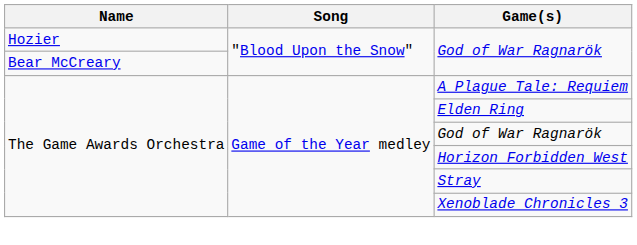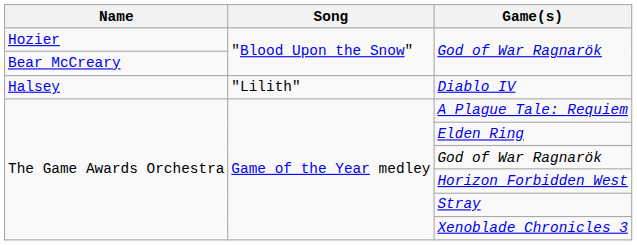 <table class="wikitable sortable">
 <tr>
 <th>Name</th>
 <th>Song</th>
 <th>Game(s)</th>
 </tr>
 <tr>
 <td><a href='#'>Hozier</a></td>
 <td rowspan="2">"<a href='#'>Blood Upon the Snow</a>"</td>
 <td rowspan="2"><em><a href='#'>God of War Ragnarök</a></em></td>
 </tr>
 <tr>
 <td><a href='#'>Bear McCreary</a></td>
+</tr>
+<tr>
+<td><a href='#'>Halsey</a></td>
+<td>"Lilith"</td>
+<td><em><a href='#'>Diablo IV</a></em></td>
 </tr>
 <tr>
 <td rowspan="6">The Game Awards Orchestra</td>
 <td rowspan="6"><a href='#'>Game of the Year</a> medley</td>
 <td><em><a href='#'>A Plague Tale: Requiem</a></em></td>
 </tr>
 <tr>
 <td><em><a href='#'>Elden Ring</a></em></td>
 </tr>
 <tr>
 <td><em>God of War Ragnarök</em></td>
 </tr>
 <tr>
 <td><em><a href='#'>Horizon Forbidden West</a></em></td>
 </tr>
 <tr>
 <td><em><a href='#'>Stray</a></em></td>
 </tr>
 <tr>
 <td><em><a href='#'>Xenoblade Chronicles 3</a></em></td>
 </tr>
 </table>
